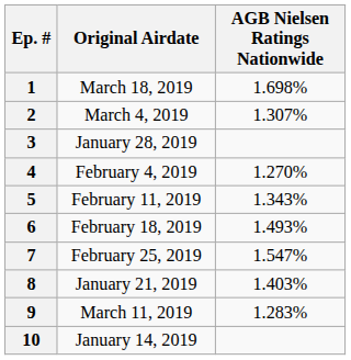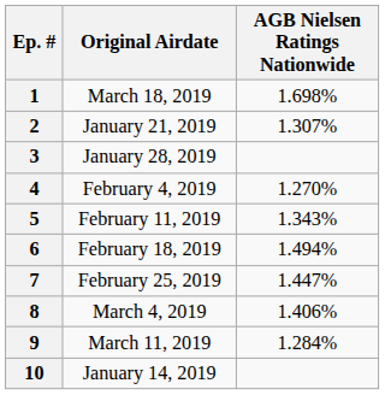 <table class="wikitable" style="text-align:center">
 <tr>
 <th rowspan="1" style="width:40px">Ep. #</th>
 <th style="width:135px">Original Airdate</th>
 <th width="110">AGB Nielsen Ratings Nationwide</th>
 </tr>
 <tr>
 <th>1</th>
 <td>March 18, 2019</td>
 <td>1.698%</td>
 </tr>
 <tr>
 <th>2</th>
-<td>March 4, 2019</td>
+<td>January 21, 2019</td>
 <td>1.307%</td>
 </tr>
 <tr>
 <th>3</th>
 <td>January 28, 2019</td>
 <td></td>
 </tr>
 <tr>
 <th>4</th>
 <td>February 4, 2019</td>
 <td>1.270%</td>
 </tr>
 <tr>
 <th>5</th>
 <td>February 11, 2019</td>
 <td>1.343%</td>
 </tr>
 <tr>
 <th>6</th>
 <td>February 18, 2019</td>
-<td>1.493%</td>
+<td>1.494%</td>
 </tr>
 <tr>
 <th>7</th>
 <td>February 25, 2019</td>
-<td>1.547%</td>
+<td>1.447%</td>
 </tr>
 <tr>
 <th>8</th>
-<td>January 21, 2019</td>
-<td>1.403%</td>
+<td>March 4, 2019</td>
+<td>1.406%</td>
 </tr>
 <tr>
 <th>9</th>
 <td>March 11, 2019</td>
-<td>1.283%</td>
+<td>1.284%</td>
 </tr>
 <tr>
 <th>10</th>
 <td>January 14, 2019</td>
 <td></td>
 </tr>
 </table>
